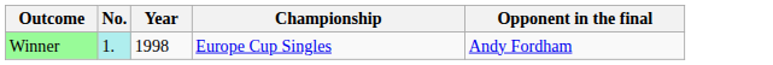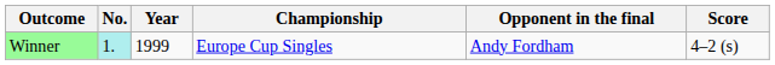 <table class="sortable wikitable">
 <tr>
 <th width="80">Outcome</th>
 <th width="20">No.</th>
 <th width="50">Year</th>
 <th style="width:250px;">Championship</th>
 <th style="width:200px;">Opponent in the final</th>
+<th width="70">Score</th>
 </tr>
 <tr>
 <td style="background:#98FB98">Winner</td>
 <td style="background: paleturquoise;">1.</td>
-<td>1998</td>
+<td>1999</td>
 <td><a href='#'>Europe Cup Singles</a></td>
 <td> <a href='#'>Andy Fordham</a></td>
+<td>4–2 (s)</td>
 </tr>
 </table>
